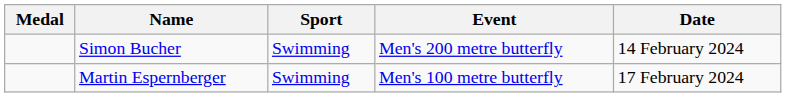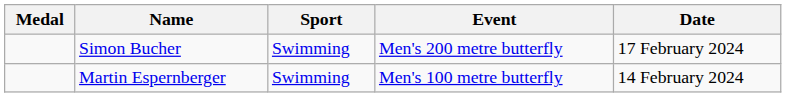 <table class="wikitable sortable" style="font-size:90%; width:50%;">
 <tr>
 <th>Medal</th>
 <th>Name</th>
 <th>Sport</th>
 <th>Event</th>
 <th>Date</th>
 </tr>
 <tr>
 <td></td>
 <td><a href='#'>Simon Bucher</a></td>
 <td><a href='#'>Swimming</a></td>
 <td><a href='#'>Men's 200 metre butterfly</a></td>
-<td>14 February 2024</td>
+<td>17 February 2024</td>
 </tr>
 <tr>
 <td></td>
 <td><a href='#'>Martin Espernberger</a></td>
 <td><a href='#'>Swimming</a></td>
 <td><a href='#'>Men's 100 metre butterfly</a></td>
-<td>17 February 2024</td>
+<td>14 February 2024</td>
 </tr>
 </table>
